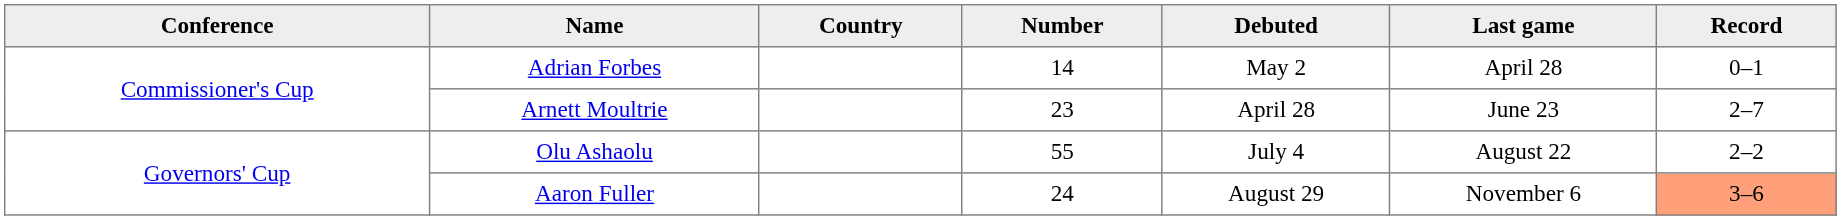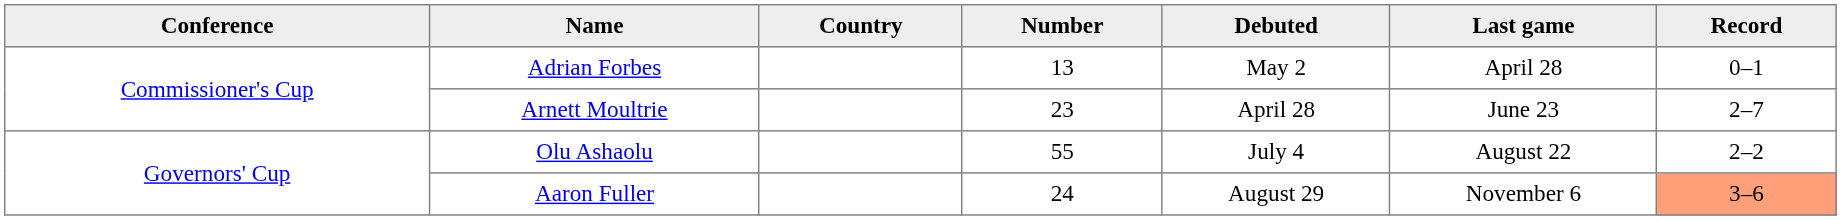 <table border="1" style="border-collapse:collapse; text-align:center; width:100%;"  cellpadding="5">
 <tr style="background:#eee;">
 <th>Conference</th>
 <th>Name</th>
 <th>Country</th>
 <th>Number</th>
 <th>Debuted</th>
 <th>Last game</th>
 <th>Record</th>
 </tr>
 <tr>
 <td rowspan=3><a href='#'>Commissioner's Cup</a></td>
 <td><a href='#'>Adrian Forbes</a></td>
 <td></td>
-<td>14</td>
+<td>13</td>
 <td>May 2<br></td>
 <td>April 28<br></td>
 <td>0–1</td>
 </tr>
 <tr>
 <td><a href='#'>Arnett Moultrie</a></td>
 <td></td>
 <td>23</td>
 <td>April 28<br></td>
 <td>June 23<br></td>
 <td>2–7</td>
 </tr>
 <tr>
 <td rowspan=2><a href='#'>Olu Ashaolu</a></td>
 <td rowspan=2></td>
 <td rowspan=2>55</td>
 <td rowspan=2>July 4<br></td>
 <td rowspan=2>August 22<br></td>
 <td rowspan=2>2–2</td>
 </tr>
 <tr>
 <td rowspan=2><a href='#'>Governors' Cup</a></td>
 </tr>
 <tr>
 <td><a href='#'>Aaron Fuller</a></td>
 <td></td>
 <td>24</td>
 <td>August 29<br></td>
 <td>November 6<br></td>
 <td style="background: lightsalmon;">3–6</td>
 </tr>
 </table>
